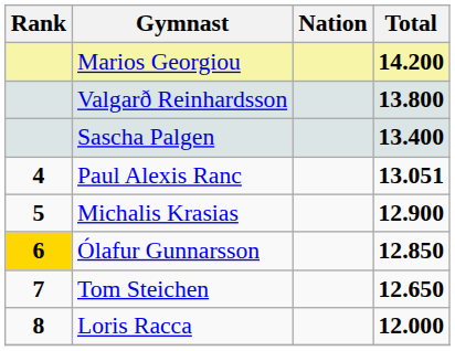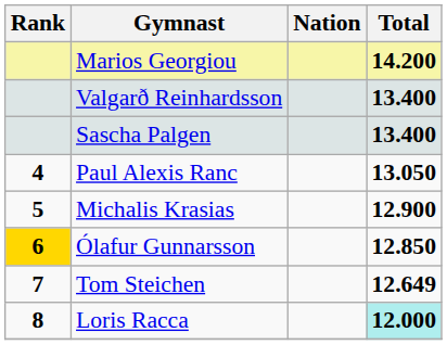 <table class="wikitable sortable" style="text-align:center;">
 <tr>
 <th>Rank</th>
 <th>Gymnast</th>
 <th>Nation</th>
 <th>Total</th>
 </tr>
 <tr style="background:#F7F6A8;">
 <td style="text-align:center"></td>
 <td style="text-align:left;"><a href='#'>Marios Georgiou</a></td>
 <td style="text-align:left;"></td>
 <td><strong>14.200</strong></td>
 </tr>
 <tr style="background:#DCE5E5;">
 <td style="text-align:center"></td>
 <td style="text-align:left;"><a href='#'>Valgarð Reinhardsson</a></td>
 <td style="text-align:left;"></td>
-<td><strong>13.800</strong></td>
+<td><strong>13.400</strong></td>
 </tr>
 <tr style="background:#DCE5E5;">
 <td style="text-align:center"></td>
 <td style="text-align:left;"><a href='#'>Sascha Palgen</a></td>
 <td style="text-align:left;"></td>
 <td><strong>13.400</strong></td>
 </tr>
 <tr>
 <td style="text-align:center"><strong>4</strong></td>
 <td style="text-align:left;"><a href='#'>Paul Alexis Ranc</a></td>
 <td style="text-align:left;"></td>
-<td><strong>13.051</strong></td>
+<td><strong>13.050</strong></td>
 </tr>
 <tr>
 <td style="text-align:center"><strong>5</strong></td>
 <td style="text-align:left;"><a href='#'>Michalis Krasias</a></td>
 <td style="text-align:left;"></td>
 <td><strong>12.900</strong></td>
 </tr>
 <tr>
 <td style="background: gold; text-align:center"><strong>6</strong></td>
 <td style="text-align:left;"><a href='#'>Ólafur Gunnarsson</a></td>
 <td style="text-align:left;"></td>
 <td><strong>12.850</strong></td>
 </tr>
 <tr>
 <td style="text-align:center"><strong>7</strong></td>
 <td style="text-align:left;"><a href='#'>Tom Steichen</a></td>
 <td style="text-align:left;"></td>
-<td><strong>12.650</strong></td>
+<td><strong>12.649</strong></td>
 </tr>
 <tr>
 <td style="text-align:center"><strong>8</strong></td>
 <td style="text-align:left;"><a href='#'>Loris Racca</a></td>
 <td style="text-align:left;"></td>
-<td><strong>12.000</strong></td>
+<td style="background: paleturquoise;"><strong>12.000</strong></td>
 </tr>
 <tr>
 </tr>
 </table>
